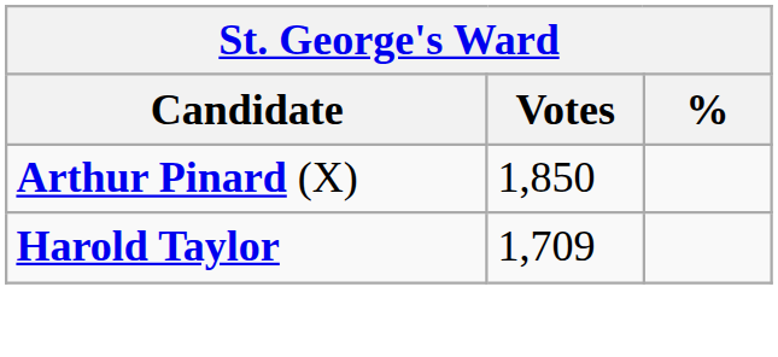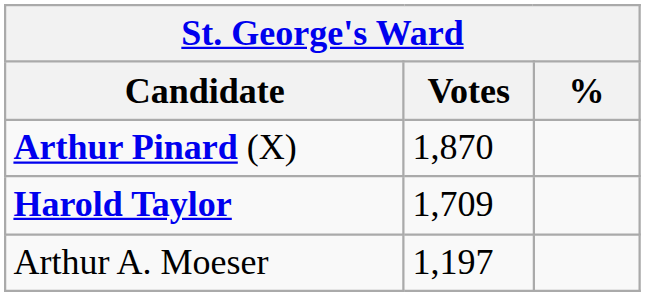 <table class="wikitable">
 <tr>
 <th colspan="3"><a href='#'>St. George's Ward</a></th>
 </tr>
 <tr>
 <th style="width: 170px">Candidate</th>
 <th style="width: 50px">Votes</th>
 <th style="width: 40px">%</th>
 </tr>
 <tr>
 <td><strong><a href='#'>Arthur Pinard</a></strong> (X)</td>
-<td>1,850</td>
+<td>1,870</td>
 <td></td>
 </tr>
 <tr>
 <td><strong><a href='#'>Harold Taylor</a></strong></td>
 <td>1,709</td>
 <td></td>
 </tr>
+<tr>
+<td>Arthur A. Moeser</td>
+<td>1,197</td>
+<td></td>
+</tr>
 </table>
